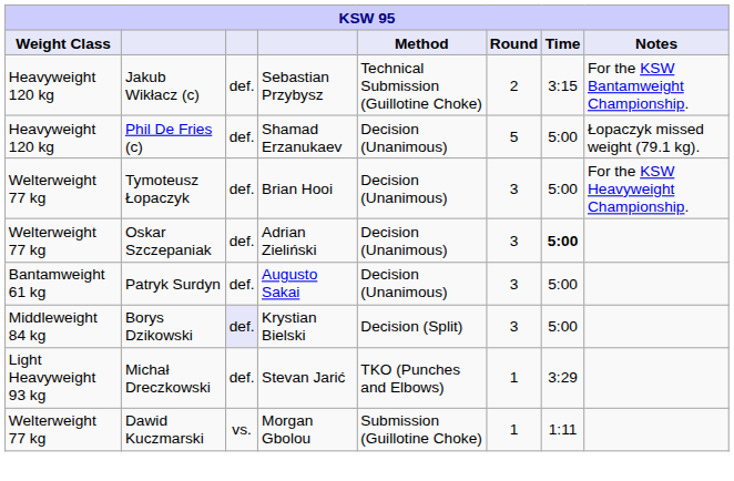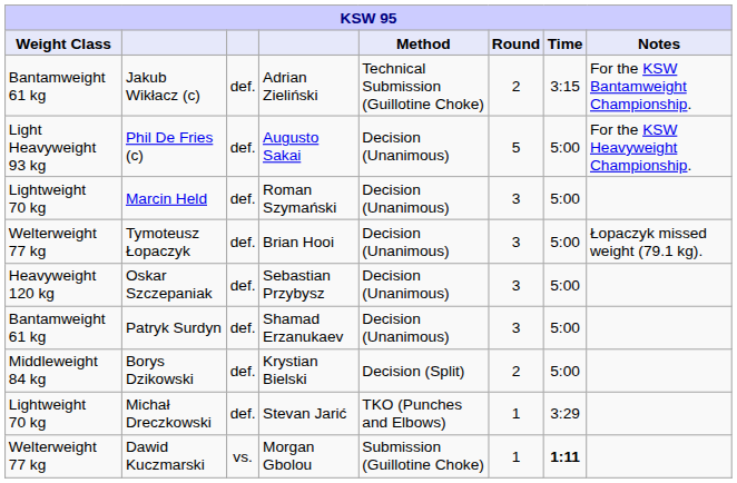 <table class="wikitable" style="font-size: 80%;">
 <tr>
 <th colspan="8" style="background-color: #ccf; color: #000080; text-align: center;"><strong>KSW 95</strong></th>
 </tr>
 <tr>
 <th colspan="1" style="background-color: #E6E8FA; color: #000000; text-align: center;">Weight Class</th>
 <th colspan="1" style="background-color: #E6E8FA; color: #000000; text-align: center;"></th>
 <th colspan="1" style="background-color: #E6E8FA; color: #000000; text-align: center;"></th>
 <th colspan="1" style="background-color: #E6E8FA; color: #000000; text-align: center;"></th>
 <th colspan="1" style="background-color: #E6E8FA; color: #000000; text-align: center;">Method</th>
 <th colspan="1" style="background-color: #E6E8FA; color: #000000; text-align: center;">Round</th>
 <th colspan="1" style="background-color: #E6E8FA; color: #000000; text-align: center;">Time</th>
 <th colspan="1" style="background-color: #E6E8FA; color: #000000; text-align: center;">Notes</th>
 </tr>
 <tr>
-<td>Heavyweight 120 kg</td>
+<td>Bantamweight 61 kg</td>
 <td> Jakub Wikłacz (c)</td>
 <td align=center>def.</td>
-<td> Sebastian Przybysz</td>
+<td> Adrian Zieliński</td>
 <td>Technical Submission (Guillotine Choke)</td>
 <td align=center>2</td>
 <td align=center>3:15</td>
 <td>For the <a href='#'>KSW Bantamweight Championship</a>.</td>
 </tr>
 <tr>
-<td>Heavyweight 120 kg</td>
+<td>Light Heavyweight 93 kg</td>
 <td> <a href='#'>Phil De Fries</a> (c)</td>
 <td align=center>def.</td>
-<td> Shamad Erzanukaev</td>
+<td> <a href='#'>Augusto Sakai</a></td>
 <td>Decision (Unanimous)</td>
 <td align=center>5</td>
 <td align=center>5:00</td>
-<td>Łopaczyk missed weight (79.1 kg).</td>
+<td>For the <a href='#'>KSW Heavyweight Championship</a>.</td>
+</tr>
+<tr>
+<td>Lightweight 70 kg</td>
+<td> <a href='#'>Marcin Held</a></td>
+<td align=center>def.</td>
+<td> Roman Szymański</td>
+<td>Decision (Unanimous)</td>
+<td align=center>3</td>
+<td align=center>5:00</td>
+<td></td>
 </tr>
 <tr>
 <td>Welterweight 77 kg</td>
 <td> Tymoteusz Łopaczyk</td>
 <td align=center>def.</td>
 <td> Brian Hooi</td>
 <td>Decision (Unanimous)</td>
 <td align=center>3</td>
 <td align=center>5:00</td>
-<td>For the <a href='#'>KSW Heavyweight Championship</a>.</td>
+<td>Łopaczyk missed weight (79.1 kg).</td>
 </tr>
 <tr>
-<td>Welterweight 77 kg</td>
+<td>Heavyweight 120 kg</td>
 <td> Oskar Szczepaniak</td>
 <td align=center>def.</td>
-<td> Adrian Zieliński</td>
+<td> Sebastian Przybysz</td>
 <td>Decision (Unanimous)</td>
 <td align=center>3</td>
-<td align=center><strong>5:00</strong></td>
+<td align=center>5:00</td>
 <td></td>
 </tr>
 <tr>
 <td>Bantamweight 61 kg</td>
 <td> Patryk Surdyn</td>
 <td align=center>def.</td>
-<td> <a href='#'>Augusto Sakai</a></td>
+<td> Shamad Erzanukaev</td>
 <td>Decision (Unanimous)</td>
 <td align=center>3</td>
 <td align=center>5:00</td>
 <td></td>
 </tr>
 <tr>
 <td>Middleweight 84 kg</td>
 <td> Borys Dzikowski</td>
-<td align=center style="background: lavender;">def.</td>
+<td align=center>def.</td>
 <td> Krystian Bielski</td>
 <td>Decision (Split)</td>
-<td align=center>3</td>
+<td align=center>2</td>
 <td align=center>5:00</td>
 <td></td>
 </tr>
 <tr>
-<td>Light Heavyweight 93 kg</td>
+<td>Lightweight 70 kg</td>
 <td> Michał Dreczkowski</td>
 <td align=center>def.</td>
 <td> Stevan Jarić</td>
 <td>TKO (Punches and Elbows)</td>
 <td align=center>1</td>
 <td align=center>3:29</td>
 <td></td>
 </tr>
 <tr>
 <td>Welterweight 77 kg</td>
 <td> Dawid Kuczmarski</td>
 <td align=center>vs.</td>
 <td> Morgan Gbolou</td>
 <td>Submission (Guillotine Choke)</td>
 <td align=center>1</td>
-<td align=center>1:11</td>
+<td align=center><strong>1:11</strong></td>
 <td></td>
 </tr>
 </table>
